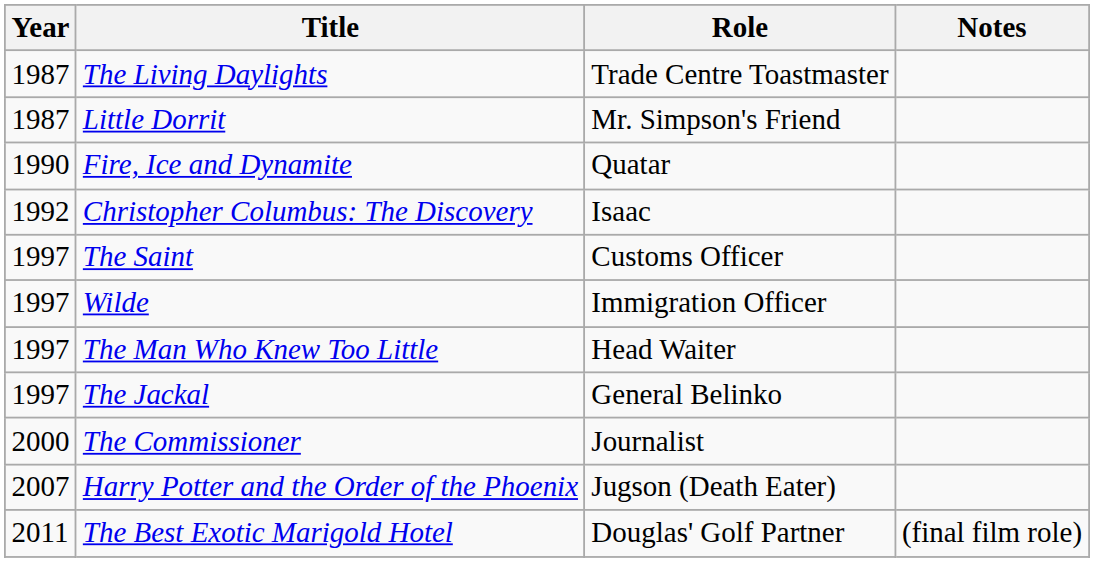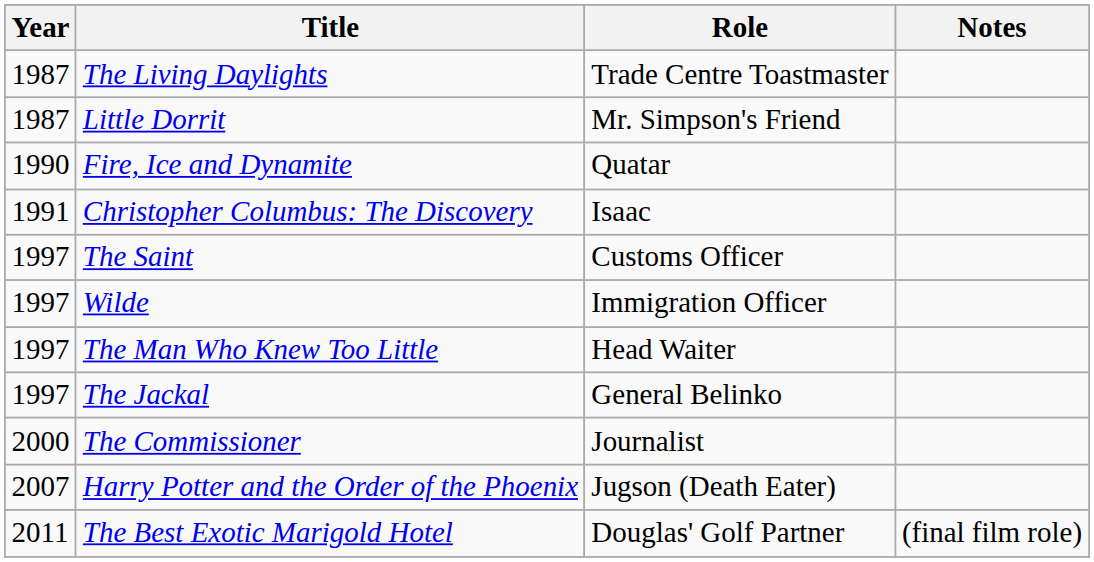 <table class="wikitable">
 <tr>
 <th>Year</th>
 <th>Title</th>
 <th>Role</th>
 <th>Notes</th>
 </tr>
 <tr>
 <td>1987</td>
 <td><em><a href='#'>The Living Daylights</a></em></td>
 <td>Trade Centre Toastmaster</td>
 <td></td>
 </tr>
 <tr>
 <td>1987</td>
 <td><em><a href='#'>Little Dorrit</a></em></td>
 <td>Mr. Simpson's Friend</td>
 <td></td>
 </tr>
 <tr>
 <td>1990</td>
 <td><em><a href='#'>Fire, Ice and Dynamite</a></em></td>
 <td>Quatar</td>
 <td></td>
 </tr>
 <tr>
-<td>1992</td>
+<td>1991</td>
 <td><em><a href='#'>Christopher Columbus: The Discovery</a></em></td>
 <td>Isaac</td>
 <td></td>
 </tr>
 <tr>
 <td>1997</td>
 <td><em><a href='#'>The Saint</a></em></td>
 <td>Customs Officer</td>
 <td></td>
 </tr>
 <tr>
 <td>1997</td>
 <td><em><a href='#'>Wilde</a></em></td>
 <td>Immigration Officer</td>
 <td></td>
 </tr>
 <tr>
 <td>1997</td>
 <td><em><a href='#'>The Man Who Knew Too Little</a></em></td>
 <td>Head Waiter</td>
 <td></td>
 </tr>
 <tr>
 <td>1997</td>
 <td><em><a href='#'>The Jackal</a></em></td>
 <td>General Belinko</td>
 <td></td>
 </tr>
 <tr>
 <td>2000</td>
 <td><em><a href='#'>The Commissioner</a></em></td>
 <td>Journalist</td>
 <td></td>
 </tr>
 <tr>
 <td>2007</td>
 <td><em><a href='#'>Harry Potter and the Order of the Phoenix</a></em></td>
 <td>Jugson (Death Eater)</td>
 <td></td>
 </tr>
 <tr>
 <td>2011</td>
 <td><em><a href='#'>The Best Exotic Marigold Hotel</a></em></td>
 <td>Douglas' Golf Partner</td>
 <td>(final film role)</td>
 </tr>
 </table>
